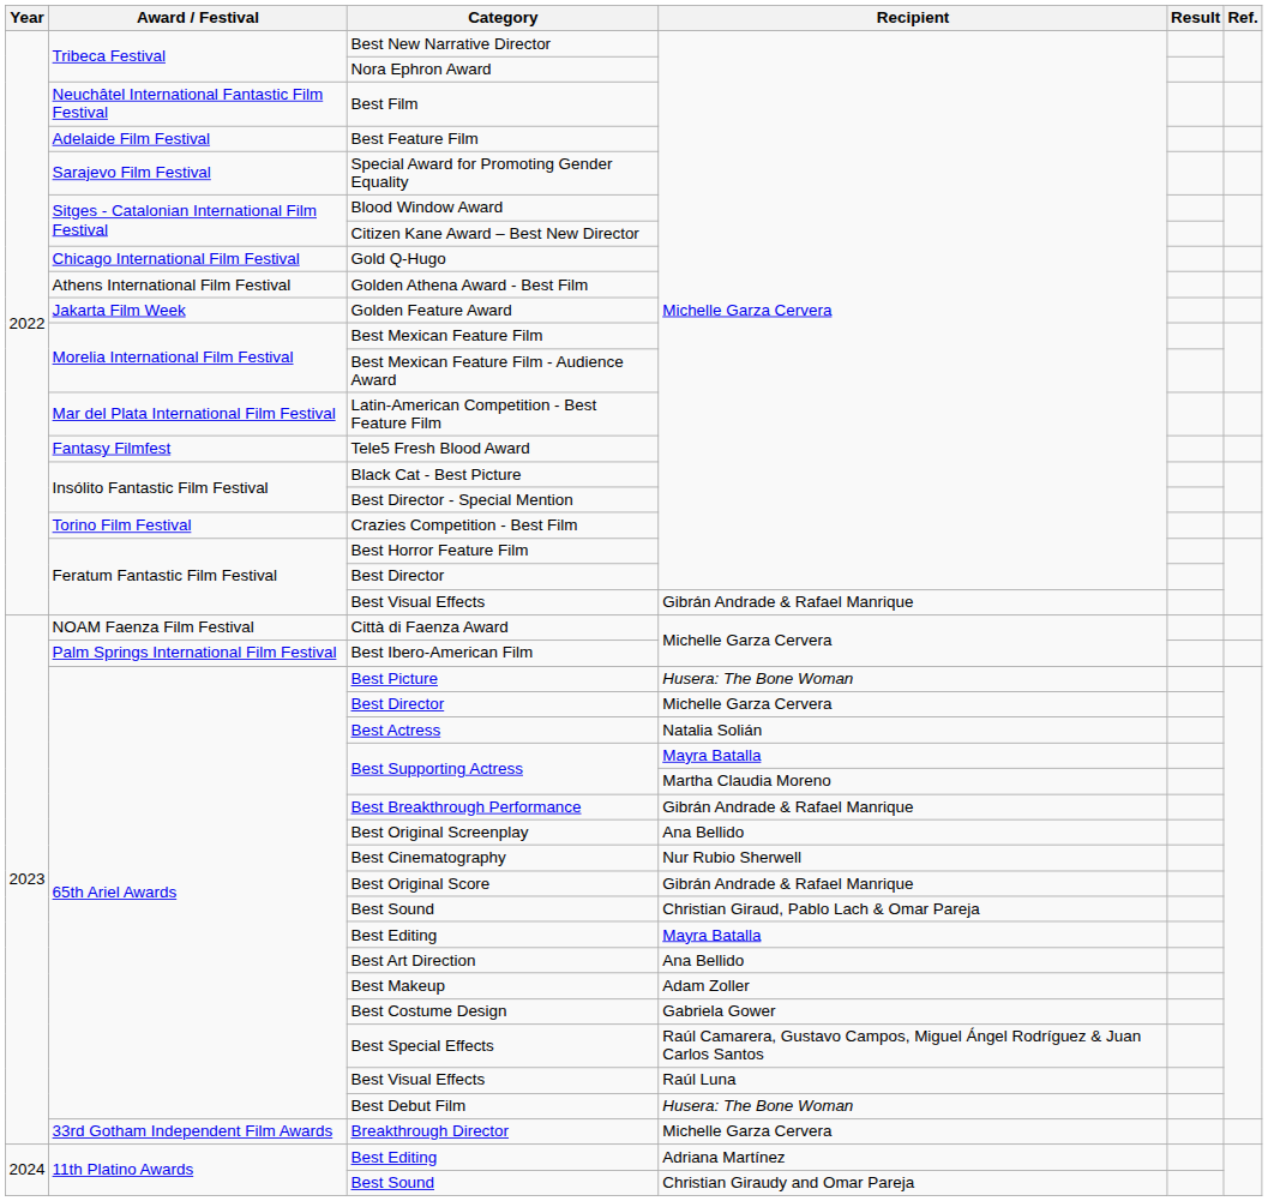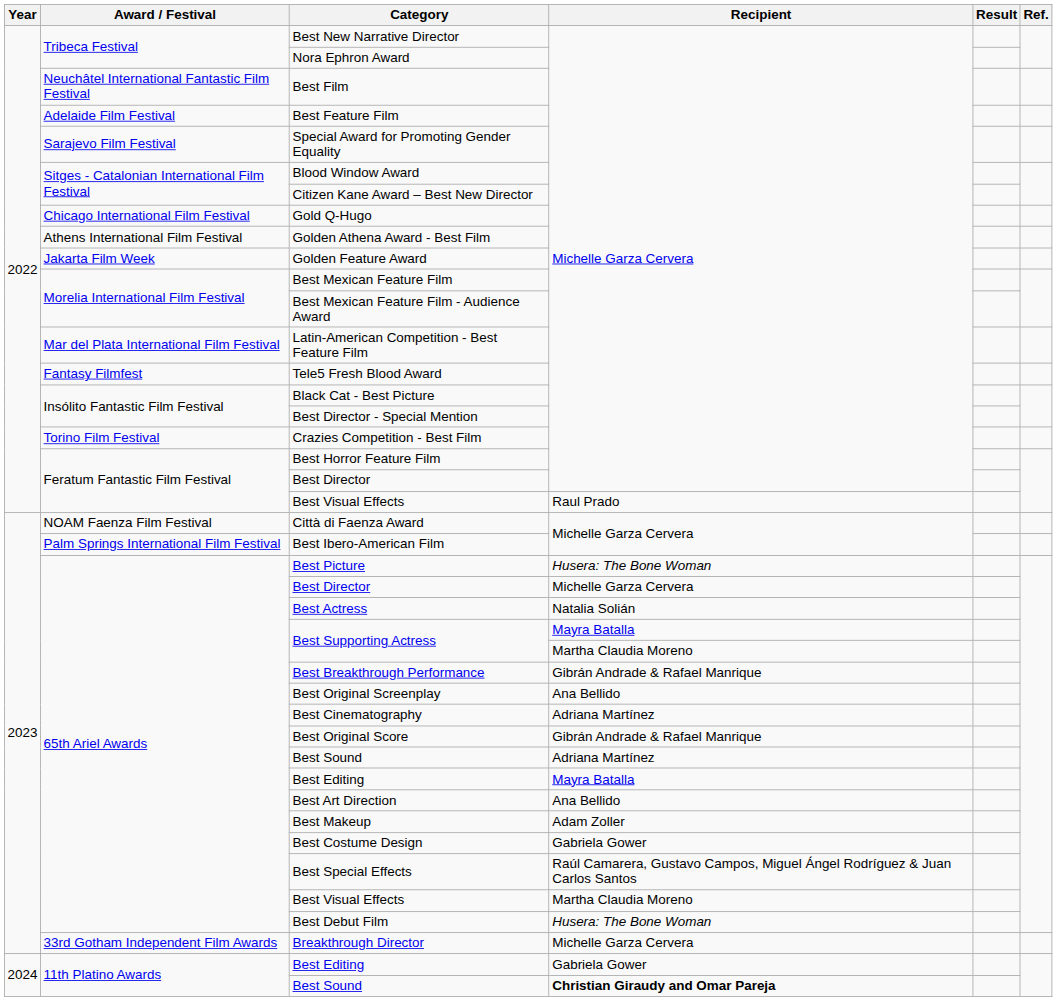 <table class="wikitable">
 <tr>
 <th>Year</th>
 <th>Award / Festival</th>
 <th>Category</th>
 <th>Recipient</th>
 <th>Result</th>
 <th>Ref.</th>
 </tr>
 <tr>
 <td rowspan="20">2022</td>
 <td rowspan="2"><a href='#'>Tribeca Festival</a></td>
 <td>Best New Narrative Director</td>
 <td rowspan="19"><a href='#'>Michelle Garza Cervera</a></td>
 <td></td>
 <td rowspan="2"></td>
 </tr>
 <tr>
 <td>Nora Ephron Award</td>
 <td></td>
 </tr>
 <tr>
 <td><a href='#'>Neuchâtel International Fantastic Film Festival</a></td>
 <td>Best Film</td>
 <td></td>
 <td></td>
 </tr>
 <tr>
 <td><a href='#'>Adelaide Film Festival</a></td>
 <td>Best Feature Film</td>
 <td></td>
 <td></td>
 </tr>
 <tr>
 <td><a href='#'>Sarajevo Film Festival</a></td>
 <td>Special Award for Promoting Gender Equality</td>
 <td></td>
 <td></td>
 </tr>
 <tr>
 <td rowspan="2"><a href='#'>Sitges - Catalonian International Film Festival</a></td>
 <td>Blood Window Award</td>
 <td></td>
 <td rowspan="2"></td>
 </tr>
 <tr>
 <td>Citizen Kane Award – Best New Director</td>
 <td></td>
 </tr>
 <tr>
 <td><a href='#'>Chicago International Film Festival</a></td>
 <td>Gold Q-Hugo</td>
 <td></td>
 <td></td>
 </tr>
 <tr>
 <td>Athens International Film Festival</td>
 <td>Golden Athena Award - Best Film</td>
 <td></td>
 <td></td>
 </tr>
 <tr>
 <td><a href='#'>Jakarta Film Week</a></td>
 <td>Golden Feature Award</td>
 <td></td>
 <td></td>
 </tr>
 <tr>
 <td rowspan="2"><a href='#'>Morelia International Film Festival</a></td>
 <td>Best Mexican Feature Film</td>
 <td></td>
 <td rowspan="2"></td>
 </tr>
 <tr>
 <td>Best Mexican Feature Film - Audience Award</td>
 <td></td>
 </tr>
 <tr>
 <td><a href='#'>Mar del Plata International Film Festival</a></td>
 <td>Latin-American Competition - Best Feature Film</td>
 <td></td>
 <td></td>
 </tr>
 <tr>
 <td><a href='#'>Fantasy Filmfest</a></td>
 <td>Tele5 Fresh Blood Award</td>
 <td></td>
 <td></td>
 </tr>
 <tr>
 <td rowspan="2">Insólito Fantastic Film Festival</td>
 <td>Black Cat - Best Picture</td>
 <td></td>
 <td rowspan="2"></td>
 </tr>
 <tr>
 <td>Best Director - Special Mention</td>
 <td></td>
 </tr>
 <tr>
 <td><a href='#'>Torino Film Festival</a></td>
 <td>Crazies Competition - Best Film</td>
 <td></td>
 <td></td>
 </tr>
 <tr>
 <td rowspan="3">Feratum Fantastic Film Festival</td>
 <td>Best Horror Feature Film</td>
 <td></td>
 <td rowspan="3"></td>
 </tr>
 <tr>
 <td>Best Director</td>
 <td></td>
 </tr>
 <tr>
 <td>Best Visual Effects</td>
-<td>Gibrán Andrade & Rafael Manrique</td>
+<td>Raul Prado</td>
 <td></td>
 </tr>
 <tr>
 <td rowspan="20">2023</td>
 <td>NOAM Faenza Film Festival</td>
 <td>Città di Faenza Award</td>
 <td rowspan="2">Michelle Garza Cervera</td>
 <td></td>
 <td></td>
 </tr>
 <tr>
 <td><a href='#'>Palm Springs International Film Festival</a></td>
 <td>Best Ibero-American Film</td>
 <td></td>
 <td></td>
 </tr>
 <tr>
 <td rowspan="17"><a href='#'>65th Ariel Awards</a></td>
 <td><a href='#'>Best Picture</a></td>
 <td><em>Husera: The Bone Woman</em></td>
 <td></td>
 <td rowspan="17"></td>
 </tr>
 <tr>
 <td><a href='#'>Best Director</a></td>
 <td>Michelle Garza Cervera</td>
 <td></td>
 </tr>
 <tr>
 <td><a href='#'>Best Actress</a></td>
 <td>Natalia Solián</td>
 <td></td>
 </tr>
 <tr>
 <td rowspan = "2"><a href='#'>Best Supporting Actress</a></td>
 <td><a href='#'>Mayra Batalla</a></td>
 <td></td>
 </tr>
 <tr>
 <td>Martha Claudia Moreno</td>
 <td></td>
 </tr>
 <tr>
 <td><a href='#'>Best Breakthrough Performance</a></td>
 <td>Gibrán Andrade & Rafael Manrique</td>
 <td></td>
 </tr>
 <tr>
 <td>Best Original Screenplay</td>
 <td>Ana Bellido</td>
 <td></td>
 </tr>
 <tr>
 <td>Best Cinematography</td>
-<td>Nur Rubio Sherwell</td>
+<td>Adriana Martínez</td>
 <td></td>
 </tr>
 <tr>
 <td>Best Original Score</td>
 <td>Gibrán Andrade & Rafael Manrique</td>
 <td></td>
 </tr>
 <tr>
 <td>Best Sound</td>
-<td>Christian Giraud, Pablo Lach & Omar Pareja</td>
+<td>Adriana Martínez</td>
 <td></td>
 </tr>
 <tr>
 <td>Best Editing</td>
 <td><a href='#'>Mayra Batalla</a></td>
 <td></td>
 </tr>
 <tr>
 <td>Best Art Direction</td>
 <td>Ana Bellido</td>
 <td></td>
 </tr>
 <tr>
 <td>Best Makeup</td>
 <td>Adam Zoller</td>
 <td></td>
 </tr>
 <tr>
 <td>Best Costume Design</td>
 <td>Gabriela Gower</td>
 <td></td>
 </tr>
 <tr>
 <td>Best Special Effects</td>
 <td>Raúl Camarera, Gustavo Campos, Miguel Ángel Rodríguez & Juan Carlos Santos</td>
 <td></td>
 </tr>
 <tr>
 <td>Best Visual Effects</td>
-<td>Raúl Luna</td>
+<td>Martha Claudia Moreno</td>
 <td></td>
 </tr>
 <tr>
 <td>Best Debut Film</td>
 <td><em>Husera: The Bone Woman</em></td>
 <td></td>
 </tr>
 <tr>
 <td><a href='#'>33rd Gotham Independent Film Awards</a></td>
 <td><a href='#'>Breakthrough Director</a></td>
 <td>Michelle Garza Cervera</td>
 <td></td>
 <td align="center"></td>
 </tr>
 <tr>
 <td rowspan="2">2024</td>
 <td rowspan="2"><a href='#'>11th Platino Awards</a></td>
 <td><a href='#'>Best Editing</a></td>
-<td>Adriana Martínez</td>
+<td>Gabriela Gower</td>
 <td></td>
 <td rowspan="2"></td>
 </tr>
 <tr>
 <td><a href='#'>Best Sound</a></td>
-<td>Christian Giraudy and Omar Pareja</td>
+<td><strong>Christian Giraudy and Omar Pareja</strong></td>
 <td></td>
 </tr>
 </table>
